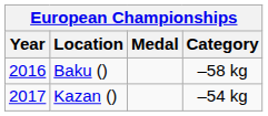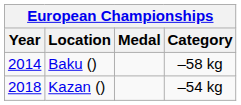 <table class="wikitable">
 <tr>
 <th colspan=4><a href='#'>European Championships</a></th>
 </tr>
 <tr>
 <th>Year</th>
 <th>Location</th>
 <th>Medal</th>
 <th>Category</th>
 </tr>
 <tr align=center>
-<td><a href='#'>2016</a></td>
+<td><a href='#'>2014</a></td>
 <td align=left><a href='#'>Baku</a> ()</td>
 <td></td>
 <td>–58 kg</td>
 </tr>
 <tr align=center>
-<td><a href='#'>2017</a></td>
+<td><a href='#'>2018</a></td>
 <td align=left><a href='#'>Kazan</a> ()</td>
 <td></td>
 <td>–54 kg</td>
 </tr>
 </table>
